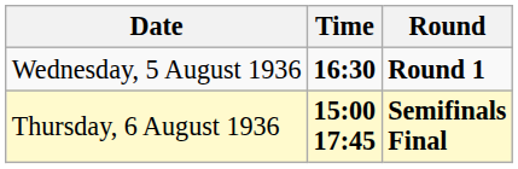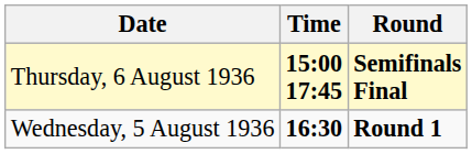 <table class="wikitable">
 <tr>
 <th>Date</th>
 <th>Time</th>
 <th>Round</th>
 </tr>
+<tr style=background:lemonchiffon>
+<td>Thursday, 6 August 1936</td>
+<td><strong>15:00</strong><br><strong>17:45</strong></td>
+<td><strong>Semifinals</strong><br><strong>Final</strong></td>
+</tr>
 <tr>
 <td>Wednesday, 5 August 1936</td>
 <td><strong>16:30</strong></td>
 <td><strong>Round 1</strong></td>
 </tr>
-<tr style=background:lemonchiffon>
-<td>Thursday, 6 August 1936</td>
-<td><strong>15:00</strong><br><strong>17:45</strong></td>
-<td><strong>Semifinals</strong><br><strong>Final</strong></td>
-</tr>
 </table>
